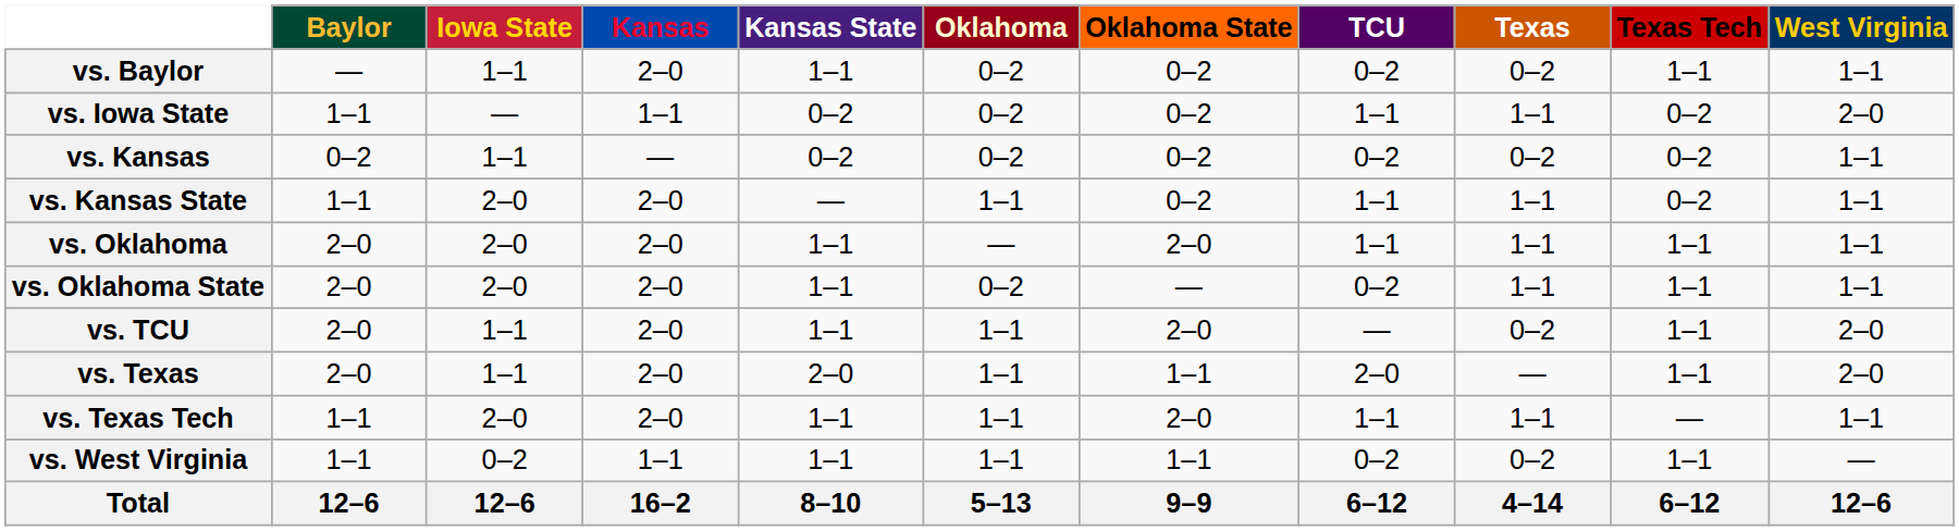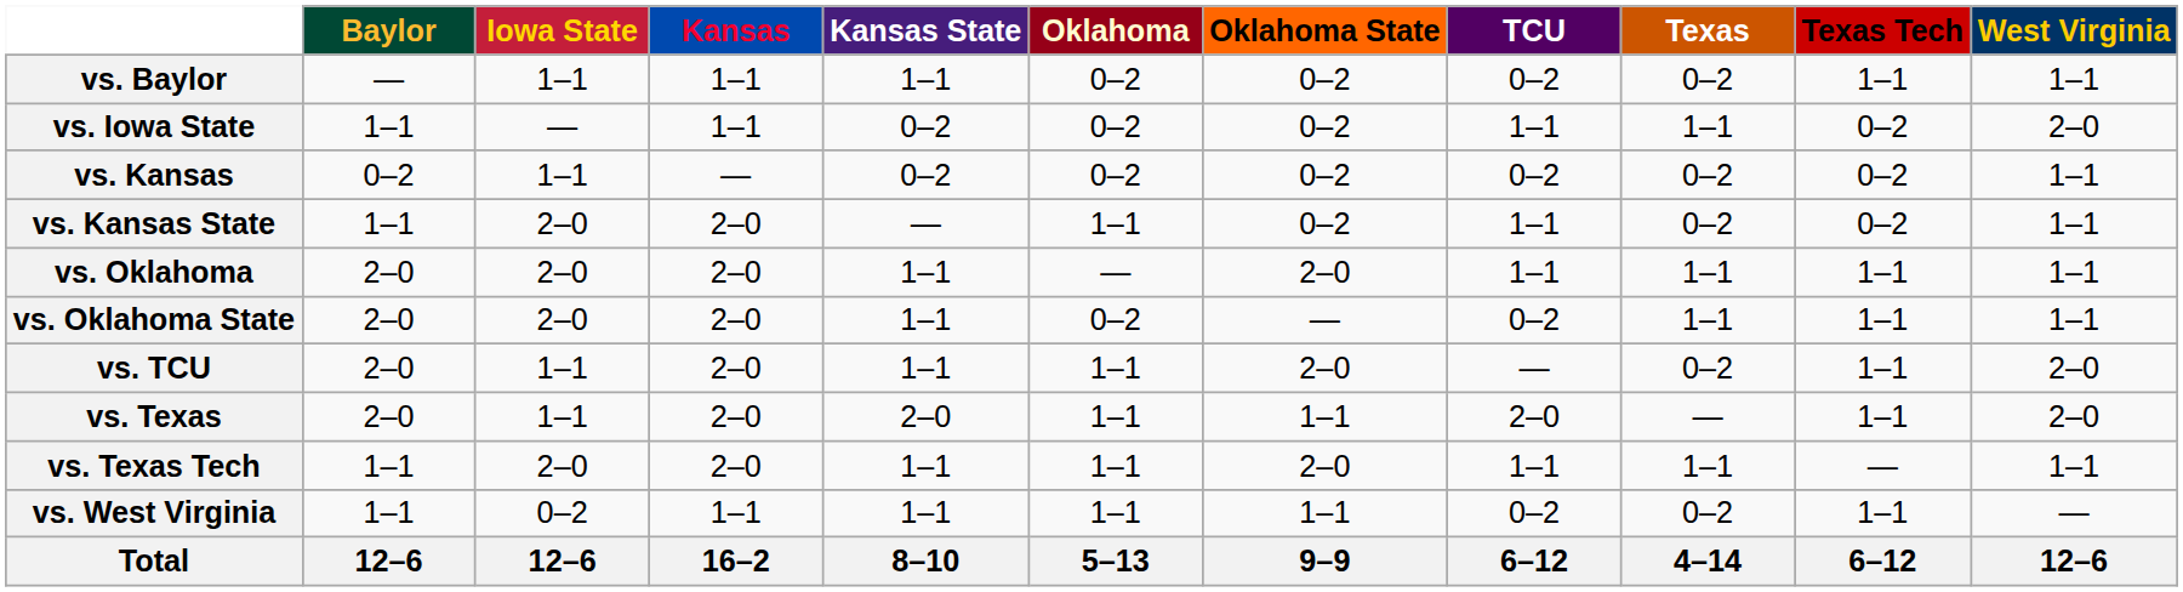 <table class="wikitable" style="white-space:nowrap;font-size:90%;">
 <tr>
 <th colspan=1 style="background:white; border-top-style:hidden; border-left-style:hidden;"   width=75> </th>
 <th style="background:#004834; color:#FDBB2F;"  width=75>Baylor</th>
 <th style="background:#C41E3A; color:#FFD700;"  width=75>Iowa State</th>
 <th style="background:#0049AF; color:#F20030;"  width=75>Kansas</th>
 <th style="background:#461D7C; color:white;"  width=75>Kansas State</th>
 <th style="background:#960018; color:#FFFDD0;"  width=75>Oklahoma</th>
 <th style="background:#FF6600; color:black;"  width=75>Oklahoma State</th>
 <th style="background:#520063; color:white;"  width=75>TCU</th>
 <th style="background:#CC5500; color:white;"  width=75>Texas</th>
 <th style="background:#CC0000; color:black;"  width=75>Texas Tech</th>
 <th style="background:#003366; color:#FFCC00;"  width=75>West Virginia</th>
 </tr>
 <tr style="text-align:center;">
 <th>vs. Baylor</th>
 <td>—</td>
 <td>1–1</td>
-<td>2–0</td>
+<td>1–1</td>
 <td>1–1</td>
 <td>0–2</td>
 <td>0–2</td>
 <td>0–2</td>
 <td>0–2</td>
 <td>1–1</td>
 <td>1–1</td>
 </tr>
 <tr style="text-align:center;">
 <th>vs. Iowa State</th>
 <td>1–1</td>
 <td>—</td>
 <td>1–1</td>
 <td>0–2</td>
 <td>0–2</td>
 <td>0–2</td>
 <td>1–1</td>
 <td>1–1</td>
 <td>0–2</td>
 <td>2–0</td>
 </tr>
 <tr style="text-align:center;">
 <th>vs. Kansas</th>
 <td>0–2</td>
 <td>1–1</td>
 <td>—</td>
 <td>0–2</td>
 <td>0–2</td>
 <td>0–2</td>
 <td>0–2</td>
 <td>0–2</td>
 <td>0–2</td>
 <td>1–1</td>
 </tr>
 <tr style="text-align:center;">
 <th>vs. Kansas State</th>
 <td>1–1</td>
 <td>2–0</td>
 <td>2–0</td>
 <td>—</td>
 <td>1–1</td>
 <td>0–2</td>
 <td>1–1</td>
-<td>1–1</td>
+<td>0–2</td>
 <td>0–2</td>
 <td>1–1</td>
 </tr>
 <tr style="text-align:center;">
 <th>vs. Oklahoma</th>
 <td>2–0</td>
 <td>2–0</td>
 <td>2–0</td>
 <td>1–1</td>
 <td>—</td>
 <td>2–0</td>
 <td>1–1</td>
 <td>1–1</td>
 <td>1–1</td>
 <td>1–1</td>
 </tr>
 <tr style="text-align:center;">
 <th>vs. Oklahoma State</th>
 <td>2–0</td>
 <td>2–0</td>
 <td>2–0</td>
 <td>1–1</td>
 <td>0–2</td>
 <td>—</td>
 <td>0–2</td>
 <td>1–1</td>
 <td>1–1</td>
 <td>1–1</td>
 </tr>
 <tr style="text-align:center;">
 <th>vs. TCU</th>
 <td>2–0</td>
 <td>1–1</td>
 <td>2–0</td>
 <td>1–1</td>
 <td>1–1</td>
 <td>2–0</td>
 <td>—</td>
 <td>0–2</td>
 <td>1–1</td>
 <td>2–0</td>
 </tr>
 <tr style="text-align:center;">
 <th>vs. Texas</th>
 <td>2–0</td>
 <td>1–1</td>
 <td>2–0</td>
 <td>2–0</td>
 <td>1–1</td>
 <td>1–1</td>
 <td>2–0</td>
 <td>—</td>
 <td>1–1</td>
 <td>2–0</td>
 </tr>
 <tr style="text-align:center;">
 <th>vs. Texas Tech</th>
 <td>1–1</td>
 <td>2–0</td>
 <td>2–0</td>
 <td>1–1</td>
 <td>1–1</td>
 <td>2–0</td>
 <td>1–1</td>
 <td>1–1</td>
 <td>—</td>
 <td>1–1</td>
 </tr>
 <tr style="text-align:center;">
 <th>vs. West Virginia</th>
 <td>1–1</td>
 <td>0–2</td>
 <td>1–1</td>
 <td>1–1</td>
 <td>1–1</td>
 <td>1–1</td>
 <td>0–2</td>
 <td>0–2</td>
 <td>1–1</td>
 <td>—<br></td>
 </tr>
 <tr style="text-align:center;">
 <th>Total</th>
 <th>12–6</th>
 <th>12–6</th>
 <th>16–2</th>
 <th>8–10</th>
 <th>5–13</th>
 <th>9–9</th>
 <th>6–12</th>
 <th>4–14</th>
 <th>6–12</th>
 <th>12–6</th>
 </tr>
 </table>
